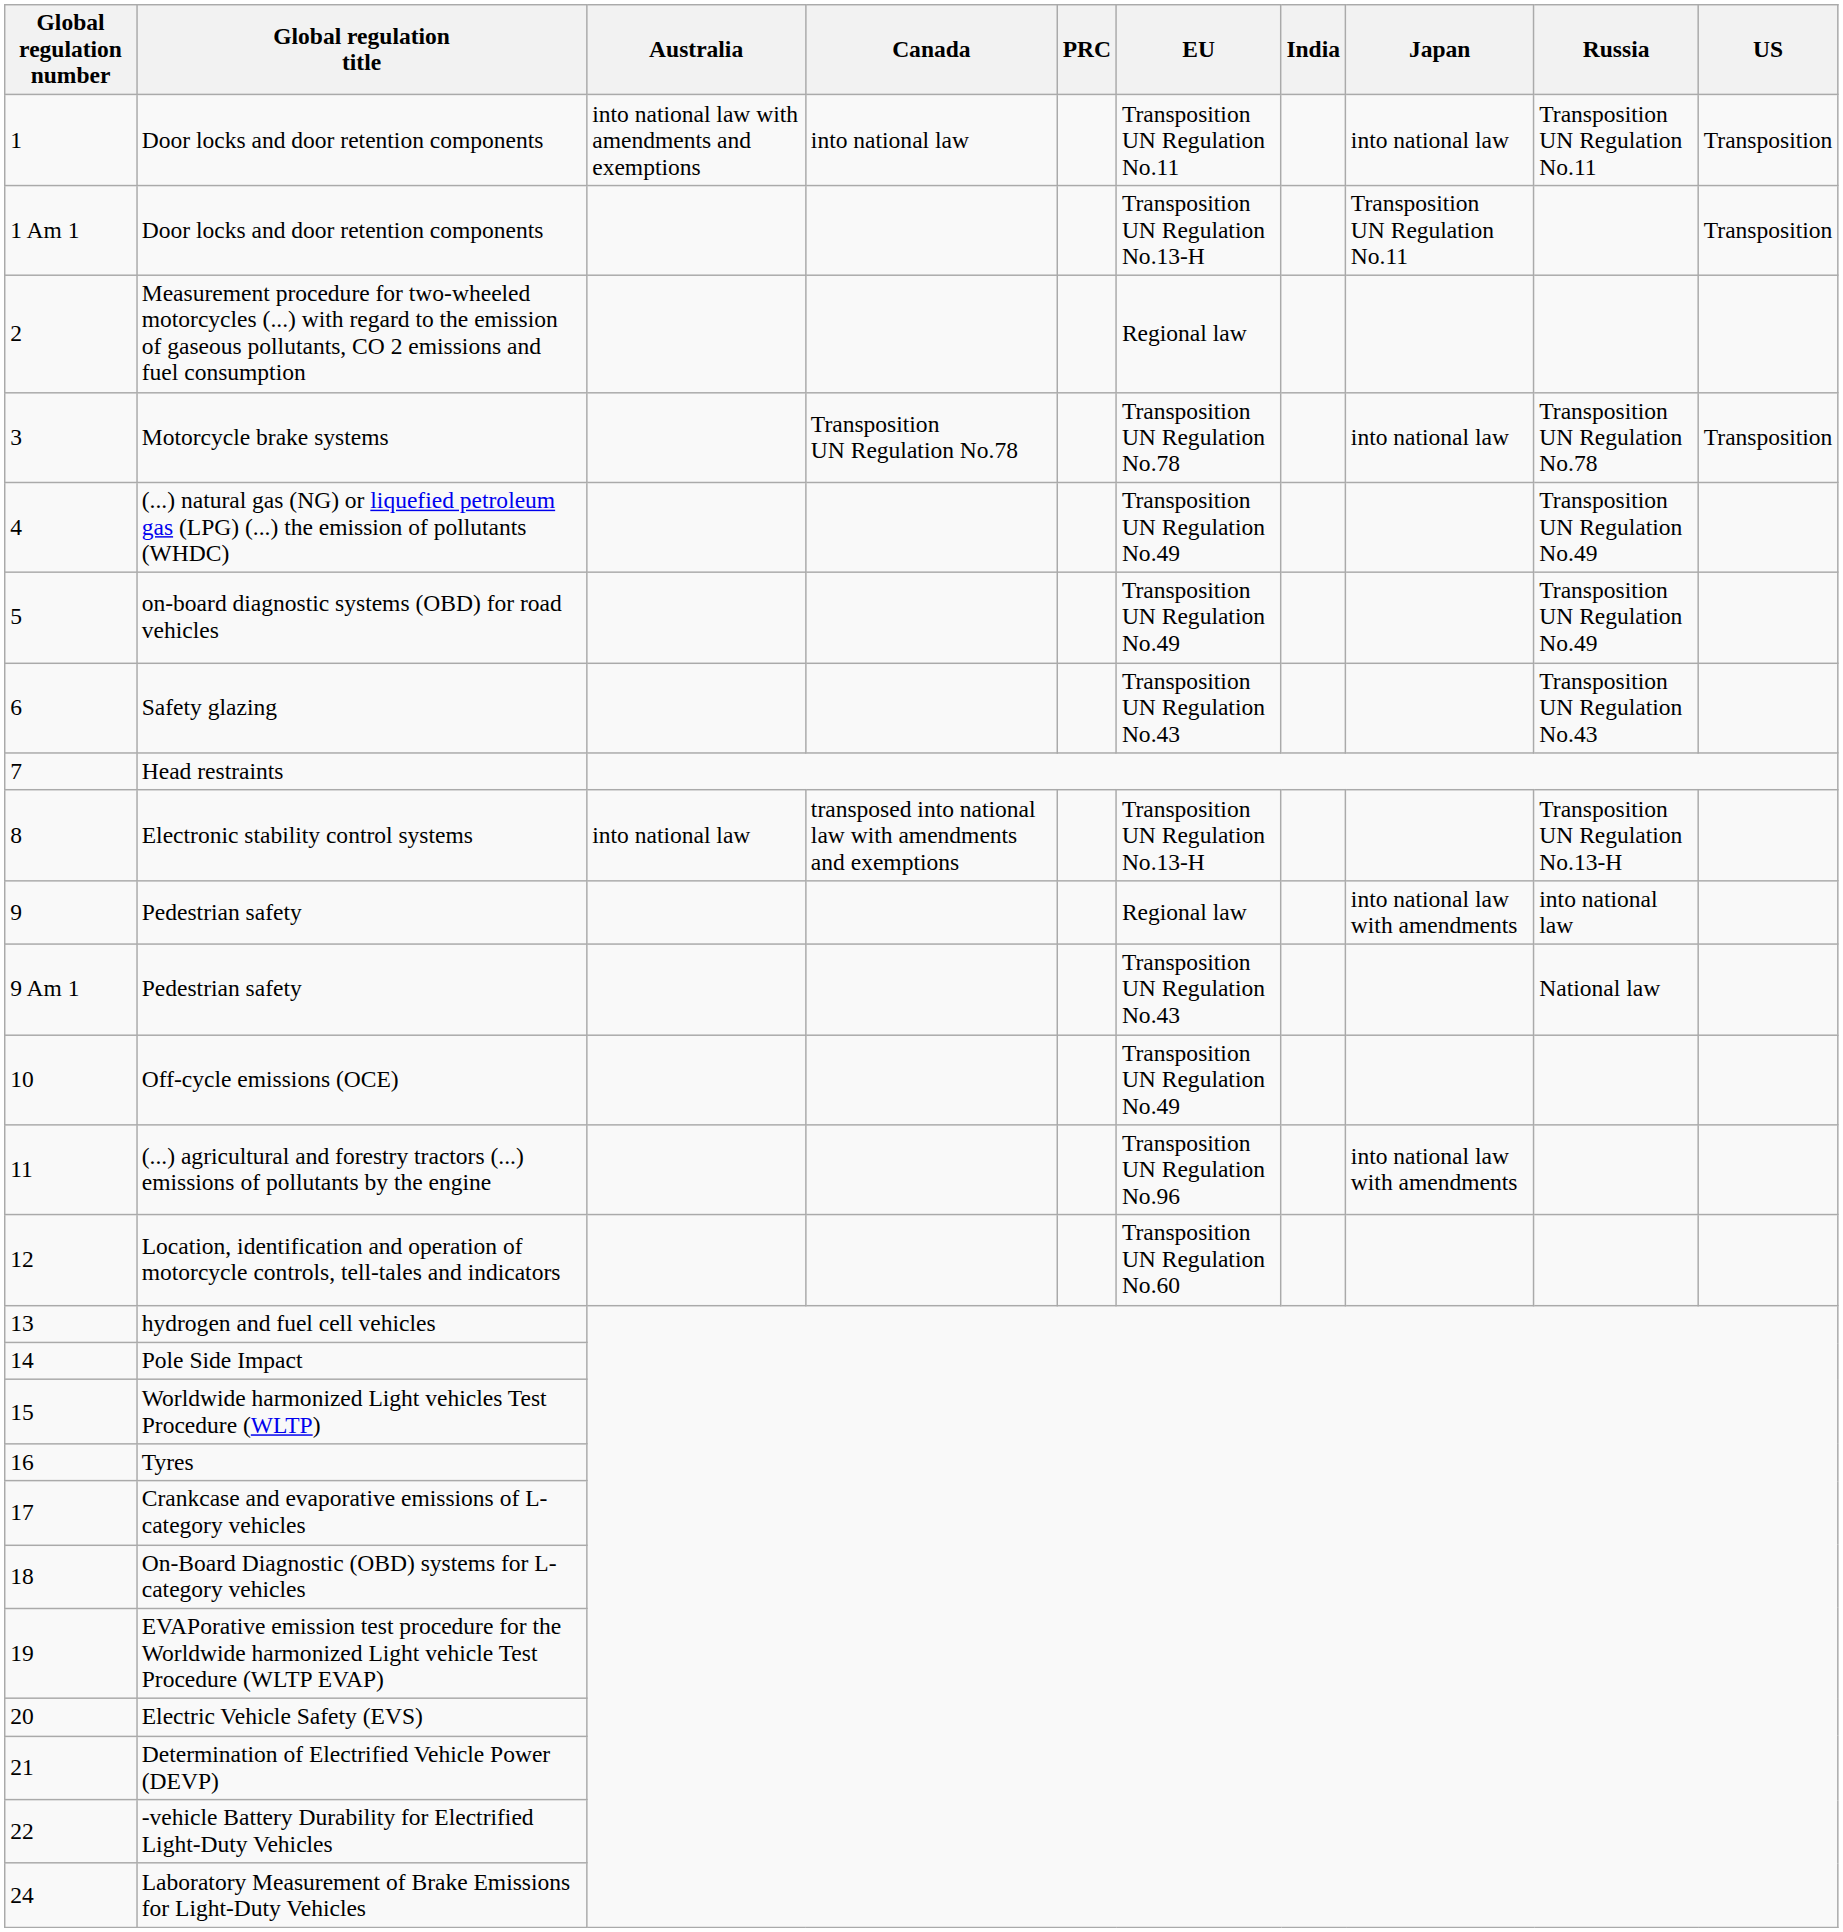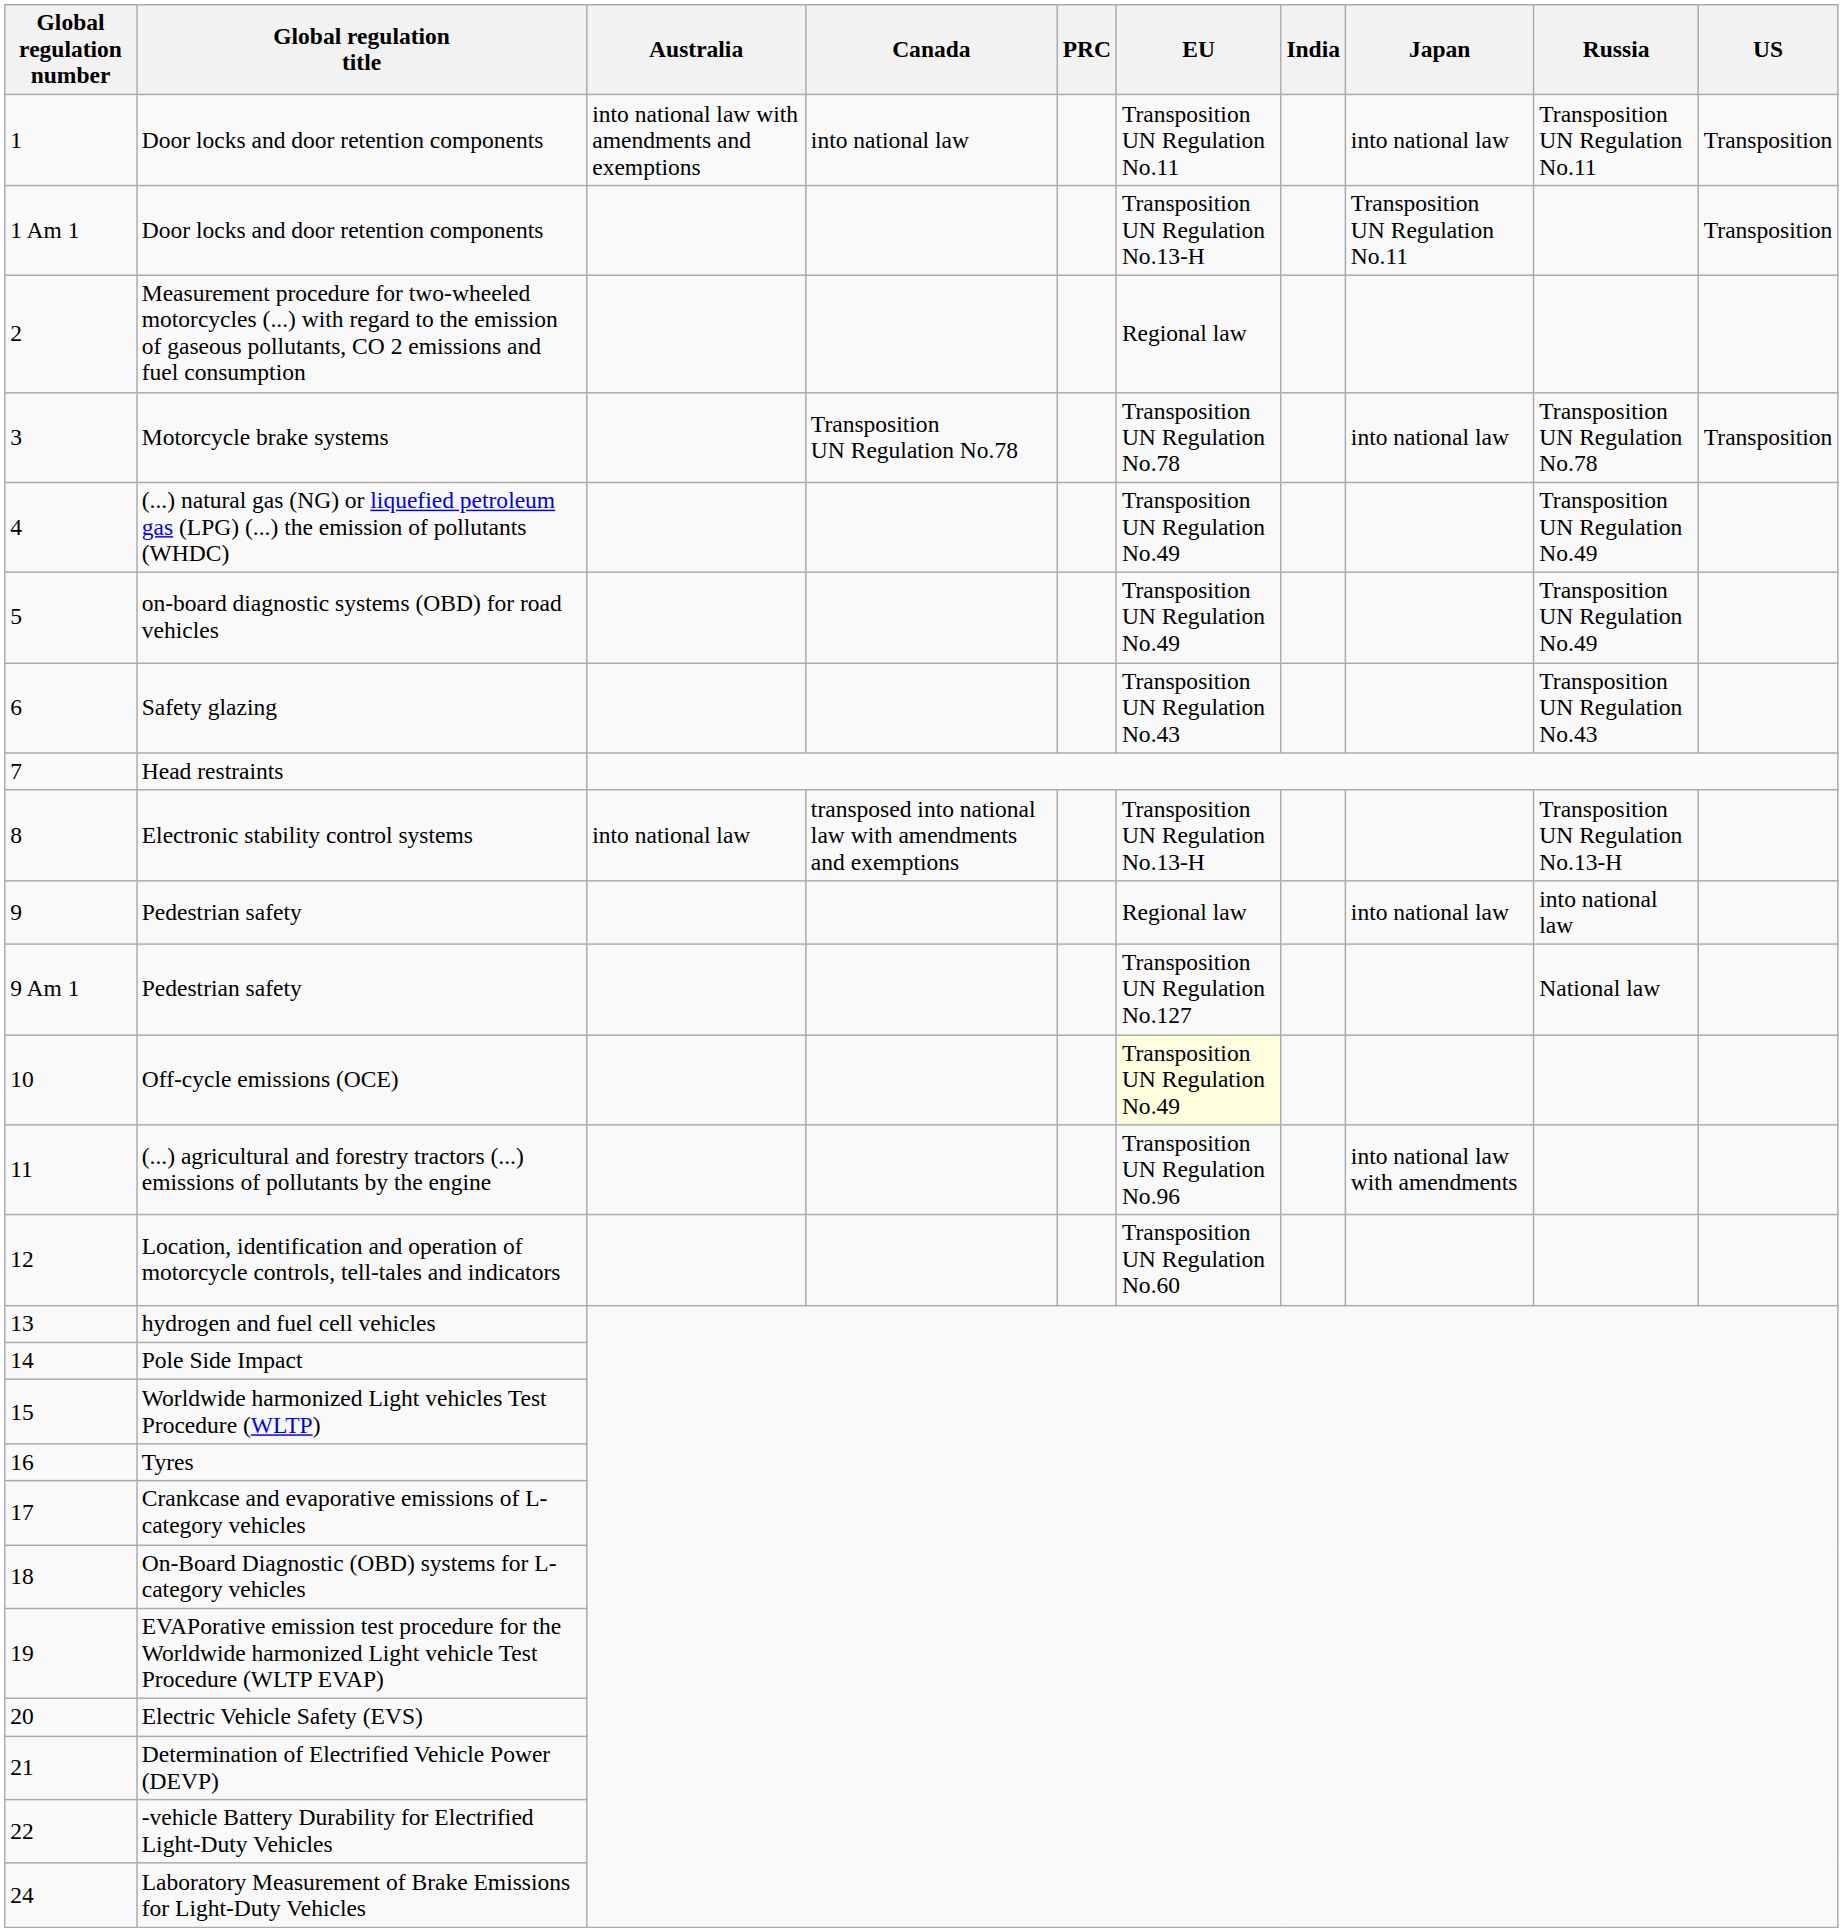 <table class="wikitable sortable">
 <tr>
 <th>Global regulation<br> number</th>
 <th>Global regulation<br> title</th>
 <th>Australia</th>
 <th>Canada</th>
 <th>PRC</th>
 <th>EU</th>
 <th>India</th>
 <th>Japan</th>
 <th>Russia</th>
 <th>US</th>
 </tr>
 <tr>
 <td>1</td>
 <td>Door locks and door retention components</td>
 <td>into national law with amendments and exemptions</td>
 <td>into national law</td>
 <td></td>
 <td>Transposition<br>UN Regulation No.11</td>
 <td></td>
 <td>into national law</td>
 <td>Transposition<br>UN Regulation No.11</td>
 <td>Transposition</td>
 </tr>
 <tr>
 <td>1 Am 1</td>
 <td>Door locks and door retention components</td>
 <td></td>
 <td></td>
 <td></td>
 <td>Transposition<br>UN Regulation No.13-H</td>
 <td></td>
 <td>Transposition<br>UN Regulation No.11</td>
 <td></td>
 <td>Transposition</td>
 </tr>
 <tr>
 <td>2</td>
 <td>Measurement procedure for two-wheeled motorcycles (...) with regard to the emission of gaseous pollutants, CO 2 emissions and fuel consumption</td>
 <td></td>
 <td></td>
 <td></td>
 <td>Regional law</td>
 <td></td>
 <td></td>
 <td></td>
 <td></td>
 </tr>
 <tr>
 <td>3</td>
 <td>Motorcycle brake systems</td>
 <td></td>
 <td>Transposition<br>UN Regulation No.78</td>
 <td></td>
 <td>Transposition<br>UN Regulation No.78</td>
 <td></td>
 <td>into national law</td>
 <td>Transposition<br>UN Regulation No.78</td>
 <td>Transposition</td>
 </tr>
 <tr>
 <td>4</td>
 <td>(...) natural gas (NG) or <a href='#'>liquefied petroleum gas</a> (LPG) (...) the emission of pollutants (WHDC)</td>
 <td></td>
 <td></td>
 <td></td>
 <td>Transposition<br>UN Regulation No.49</td>
 <td></td>
 <td></td>
 <td>Transposition<br>UN Regulation No.49</td>
 <td></td>
 </tr>
 <tr>
 <td>5</td>
 <td>on-board diagnostic systems (OBD) for road vehicles</td>
 <td></td>
 <td></td>
 <td></td>
 <td>Transposition<br>UN Regulation No.49</td>
 <td></td>
 <td></td>
 <td>Transposition<br>UN Regulation No.49</td>
 <td></td>
 </tr>
 <tr>
 <td>6</td>
 <td>Safety glazing</td>
 <td></td>
 <td></td>
 <td></td>
 <td>Transposition<br>UN Regulation No.43</td>
 <td></td>
 <td></td>
 <td>Transposition<br>UN Regulation No.43</td>
 <td></td>
 </tr>
 <tr>
 <td>7</td>
 <td>Head restraints</td>
 </tr>
 <tr>
 <td>8</td>
 <td>Electronic stability control systems</td>
 <td>into national law</td>
 <td>transposed into national law with amendments and exemptions</td>
 <td></td>
 <td>Transposition<br>UN Regulation No.13-H</td>
 <td></td>
 <td></td>
 <td>Transposition<br>UN Regulation No.13-H</td>
 <td></td>
 </tr>
 <tr>
 <td>9</td>
 <td>Pedestrian safety</td>
 <td></td>
 <td></td>
 <td></td>
 <td>Regional law</td>
 <td></td>
-<td>into national law with amendments</td>
+<td>into national law</td>
 <td>into national law</td>
 <td></td>
 </tr>
 <tr>
 <td>9 Am 1</td>
 <td>Pedestrian safety</td>
 <td></td>
 <td></td>
 <td></td>
-<td>Transposition<br>UN Regulation No.43</td>
+<td>Transposition<br>UN Regulation No.127</td>
 <td></td>
 <td></td>
 <td>National law</td>
 </tr>
 <tr>
 <td>10</td>
 <td>Off-cycle emissions (OCE)</td>
 <td></td>
 <td></td>
 <td></td>
-<td>Transposition<br>UN Regulation No.49</td>
+<td style="background: lightyellow;">Transposition<br>UN Regulation No.49</td>
 <td></td>
 <td></td>
 <td></td>
 <td></td>
 </tr>
 <tr>
 <td>11</td>
 <td>(...) agricultural and forestry tractors (...) emissions of pollutants by the engine</td>
 <td></td>
 <td></td>
 <td></td>
 <td>Transposition<br>UN Regulation No.96</td>
 <td></td>
 <td>into national law with amendments</td>
 <td></td>
 <td></td>
 </tr>
 <tr>
 <td>12</td>
 <td>Location, identification and operation of motorcycle controls, tell-tales and indicators</td>
 <td></td>
 <td></td>
 <td></td>
 <td>Transposition<br>UN Regulation No.60</td>
 <td></td>
 <td></td>
 <td></td>
 <td></td>
 </tr>
 <tr>
 <td>13</td>
 <td>hydrogen and fuel cell vehicles</td>
 </tr>
 <tr>
 <td>14</td>
 <td>Pole Side Impact</td>
 </tr>
 <tr>
 <td>15</td>
 <td>Worldwide harmonized Light vehicles Test Procedure (<a href='#'>WLTP</a>)</td>
 </tr>
 <tr>
 <td>16</td>
 <td>Tyres</td>
 </tr>
 <tr>
 <td>17</td>
 <td>Crankcase and evaporative emissions of L-category vehicles</td>
 </tr>
 <tr>
 <td>18</td>
 <td>On-Board Diagnostic (OBD) systems for L-category vehicles</td>
 </tr>
 <tr>
 <td>19</td>
 <td>EVAPorative emission test procedure for the Worldwide harmonized Light vehicle Test Procedure (WLTP EVAP)</td>
 </tr>
 <tr>
 <td>20</td>
 <td>Electric Vehicle Safety (EVS)</td>
 </tr>
 <tr>
 <td>21</td>
 <td>Determination of Electrified Vehicle Power (DEVP)</td>
 </tr>
 <tr>
 <td>22</td>
 <td>-vehicle Battery Durability for Electrified Light-Duty Vehicles</td>
 </tr>
 <tr>
 <td>24</td>
 <td>Laboratory Measurement of Brake Emissions for Light-Duty Vehicles</td>
 </tr>
 </table>
